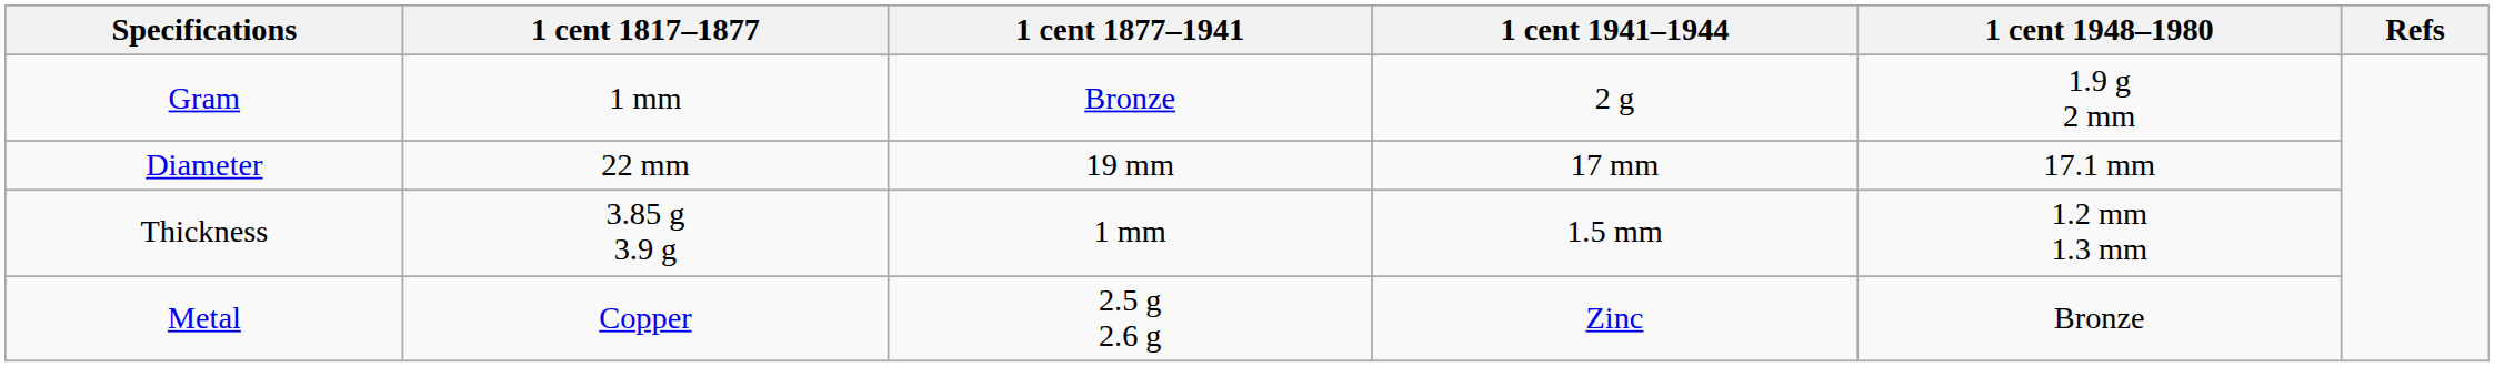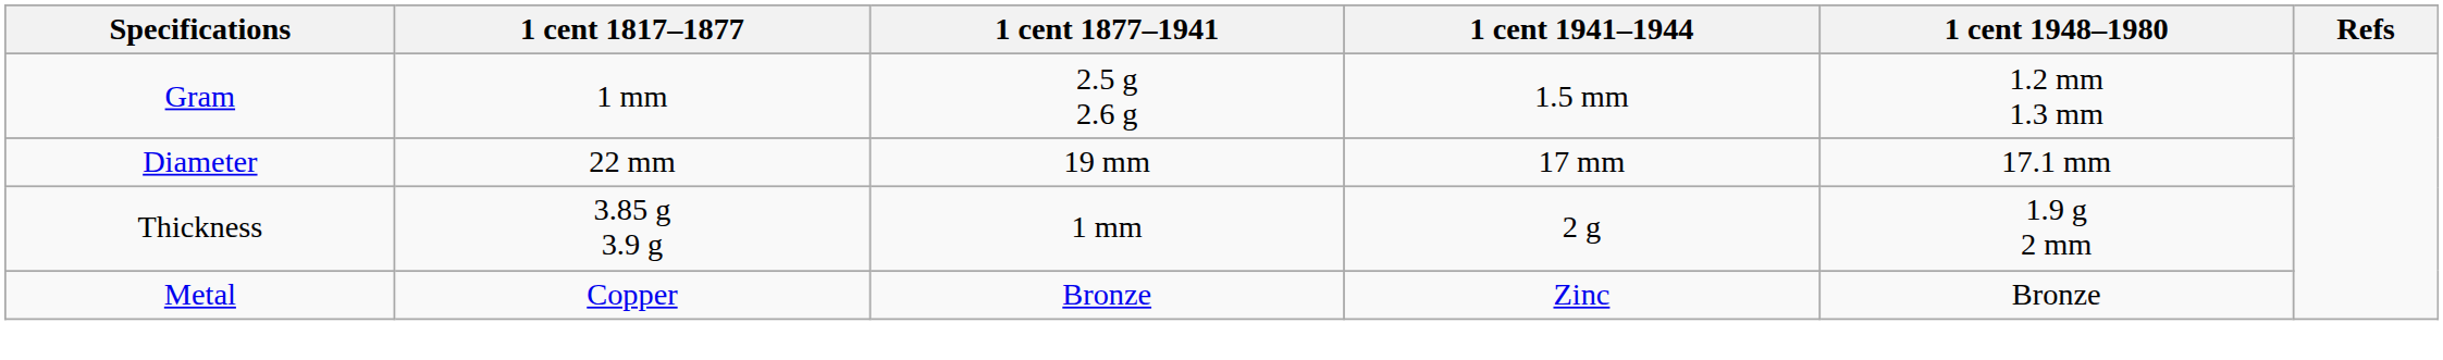 <table class="wikitable" style="width:100%; text-align: center">
 <tr>
 <th>Specifications</th>
 <th>1 cent 1817–1877</th>
 <th>1 cent 1877–1941</th>
 <th>1 cent 1941–1944</th>
 <th>1 cent 1948–1980</th>
 <th>Refs</th>
 </tr>
 <tr>
 <td><a href='#'>Gram</a></td>
 <td>1 mm</td>
-<td><a href='#'>Bronze</a></td>
-<td>2 g</td>
-<td>1.9 g <br>2 mm </td>
+<td>2.5 g <br>2.6 g </td>
+<td>1.5 mm</td>
+<td>1.2 mm <br>1.3 mm </td>
 <td rowspan="4"></td>
 </tr>
 <tr>
 <td><a href='#'>Diameter</a></td>
 <td>22 mm</td>
 <td>19 mm</td>
 <td>17 mm</td>
 <td>17.1 mm</td>
 </tr>
 <tr>
 <td>Thickness</td>
 <td>3.85 g <br>3.9 g </td>
 <td>1 mm</td>
-<td>1.5 mm</td>
-<td>1.2 mm <br>1.3 mm </td>
+<td>2 g</td>
+<td>1.9 g <br>2 mm </td>
 </tr>
 <tr>
 <td><a href='#'>Metal</a></td>
 <td><a href='#'>Copper</a></td>
-<td>2.5 g <br>2.6 g </td>
+<td><a href='#'>Bronze</a></td>
 <td><a href='#'>Zinc</a></td>
 <td>Bronze</td>
 </tr>
 </table>
